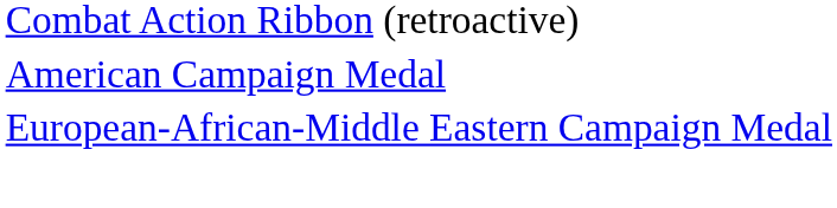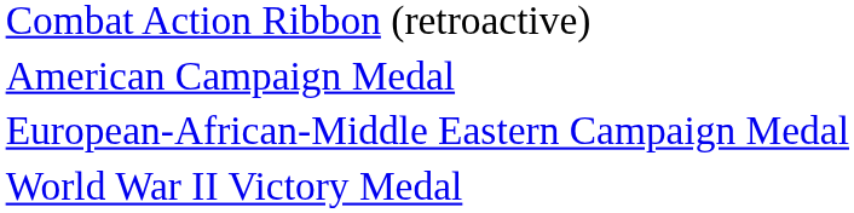 <table>
 <tr>
 <td></td>
 <td><a href='#'>Combat Action Ribbon</a> (retroactive)</td>
 </tr>
 <tr>
 <td></td>
 <td><a href='#'>American Campaign Medal</a></td>
 </tr>
 <tr>
 <td></td>
 <td><a href='#'>European-African-Middle Eastern Campaign Medal</a></td>
 </tr>
+<tr>
+<td></td>
+<td><a href='#'>World War II Victory Medal</a></td>
+</tr>
 </table>
